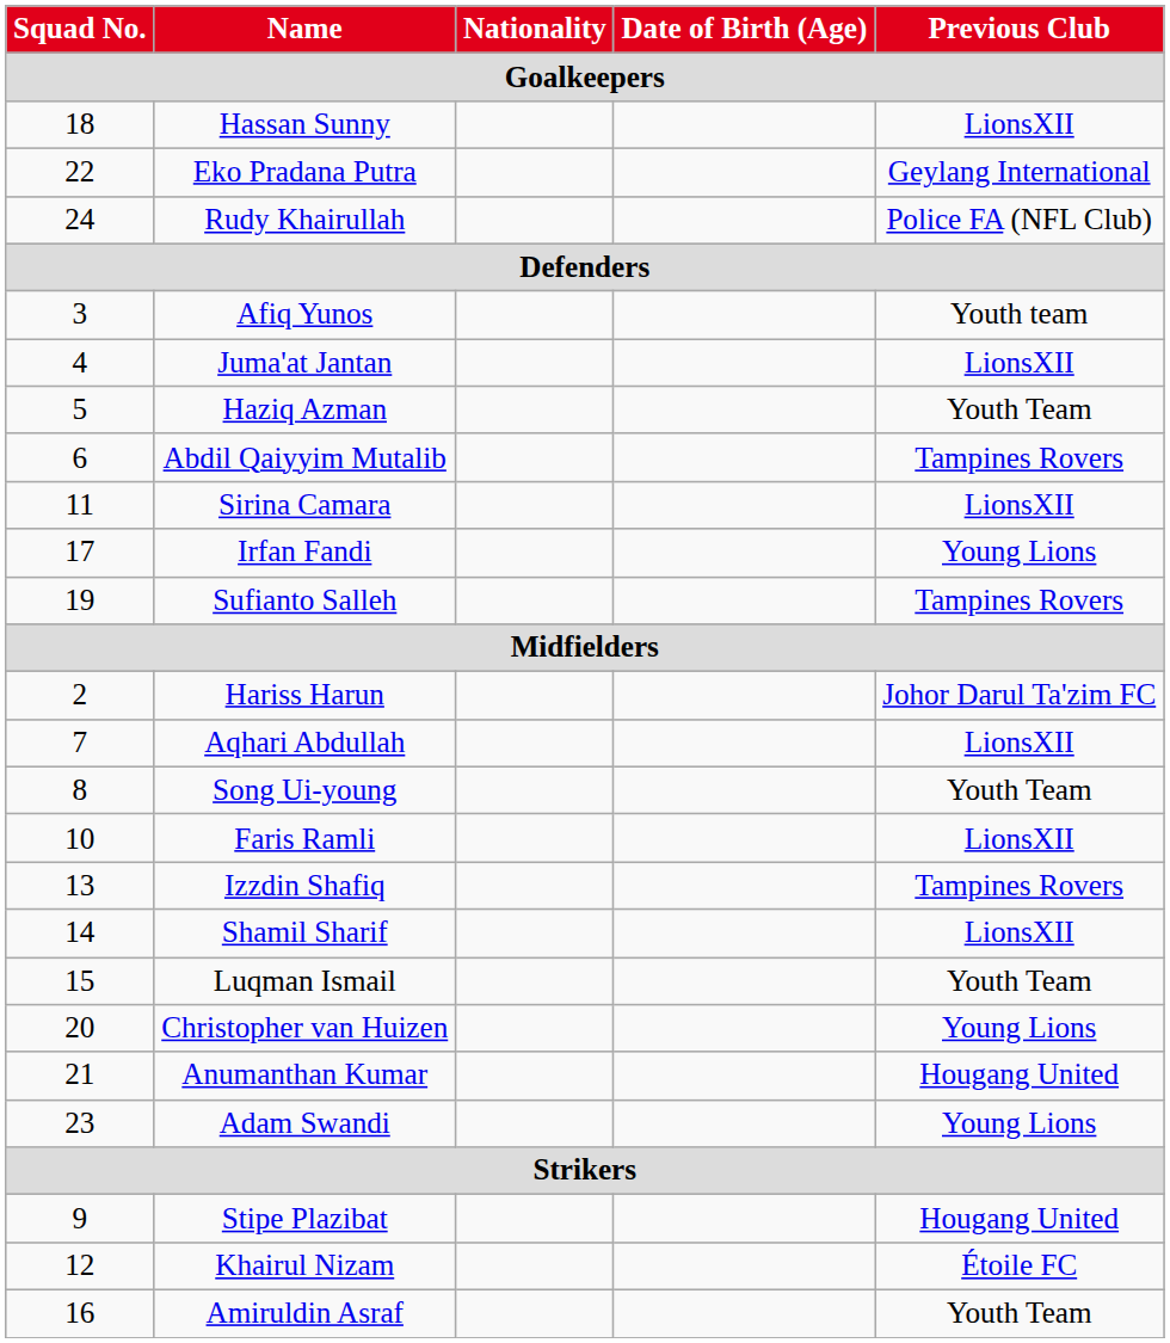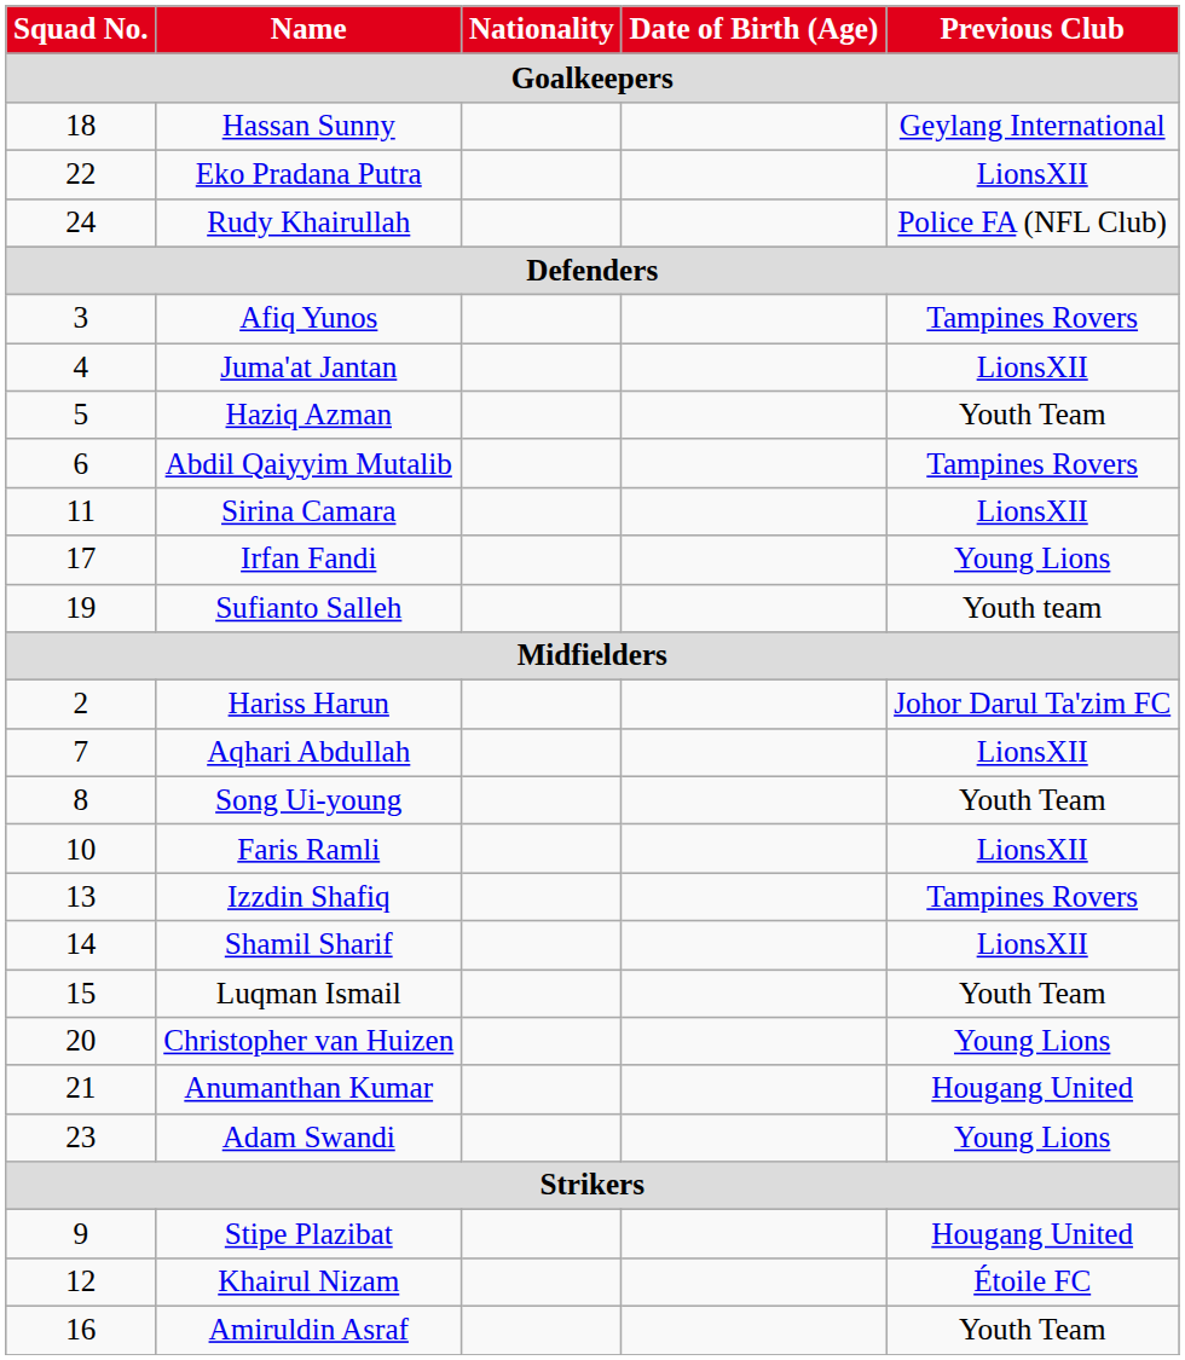 <table class="wikitable" style="text-align:center; font-size:100%; width:70%;">
 <tr>
 <th style="background:#e1001a; color:white; text-align:center;">Squad No.</th>
 <th style="background:#e1001a; color:white; text-align:center;">Name</th>
 <th style="background:#e1001a; color:white; text-align:center;">Nationality</th>
 <th style="background:#e1001a; color:white; text-align:center;">Date of Birth (Age)</th>
 <th style="background:#e1001a; color:white; text-align:center;">Previous Club</th>
 </tr>
 <tr>
 <th colspan="6" style="background:#dcdcdc; text-align:center">Goalkeepers</th>
 </tr>
 <tr>
 <td>18</td>
 <td><a href='#'>Hassan Sunny</a></td>
 <td></td>
 <td></td>
-<td> <a href='#'>LionsXII</a></td>
+<td><a href='#'>Geylang International</a></td>
 </tr>
 <tr>
 <td>22</td>
 <td><a href='#'>Eko Pradana Putra</a></td>
 <td></td>
 <td></td>
-<td><a href='#'>Geylang International</a></td>
+<td> <a href='#'>LionsXII</a></td>
 </tr>
 <tr>
 <td>24</td>
 <td><a href='#'>Rudy Khairullah</a></td>
 <td></td>
 <td></td>
 <td><a href='#'>Police FA</a> (NFL Club)</td>
 </tr>
 <tr>
 <th colspan="6" style="background:#dcdcdc; text-align:center">Defenders</th>
 </tr>
 <tr>
 <td>3</td>
 <td><a href='#'>Afiq Yunos</a></td>
 <td></td>
 <td></td>
-<td>Youth team</td>
+<td><a href='#'>Tampines Rovers</a></td>
 </tr>
 <tr>
 <td>4</td>
 <td><a href='#'>Juma'at Jantan</a></td>
 <td></td>
 <td></td>
 <td><a href='#'>LionsXII</a></td>
 </tr>
 <tr>
 <td>5</td>
 <td><a href='#'>Haziq Azman</a></td>
 <td></td>
 <td></td>
 <td>Youth Team</td>
 </tr>
 <tr>
 <td>6</td>
 <td><a href='#'>Abdil Qaiyyim Mutalib</a></td>
 <td></td>
 <td></td>
 <td><a href='#'>Tampines Rovers</a></td>
 </tr>
 <tr>
 <td>11</td>
 <td><a href='#'>Sirina Camara</a></td>
 <td></td>
 <td></td>
 <td><a href='#'>LionsXII</a></td>
 </tr>
 <tr>
 <td>17</td>
 <td><a href='#'>Irfan Fandi</a></td>
 <td></td>
 <td></td>
 <td><a href='#'>Young Lions</a></td>
 </tr>
 <tr>
 <td>19</td>
 <td><a href='#'>Sufianto Salleh</a></td>
 <td></td>
 <td></td>
-<td><a href='#'>Tampines Rovers</a></td>
+<td>Youth team</td>
 </tr>
 <tr>
 <th colspan="6" style="background:#dcdcdc; text-align:center">Midfielders</th>
 </tr>
 <tr>
 <td>2</td>
 <td><a href='#'>Hariss Harun</a></td>
 <td></td>
 <td></td>
 <td><a href='#'>Johor Darul Ta'zim FC</a></td>
 </tr>
 <tr>
 <td>7</td>
 <td><a href='#'>Aqhari Abdullah</a></td>
 <td></td>
 <td></td>
 <td><a href='#'>LionsXII</a></td>
 </tr>
 <tr>
 <td>8</td>
 <td><a href='#'>Song Ui-young</a></td>
 <td></td>
 <td></td>
 <td>Youth Team</td>
 </tr>
 <tr>
 <td>10</td>
 <td><a href='#'>Faris Ramli</a></td>
 <td></td>
 <td></td>
 <td><a href='#'>LionsXII</a></td>
 </tr>
 <tr>
 <td>13</td>
 <td><a href='#'>Izzdin Shafiq</a></td>
 <td></td>
 <td></td>
 <td><a href='#'>Tampines Rovers</a></td>
 </tr>
 <tr>
 <td>14</td>
 <td><a href='#'>Shamil Sharif</a></td>
 <td></td>
 <td></td>
 <td><a href='#'>LionsXII</a></td>
 </tr>
 <tr>
 <td>15</td>
 <td>Luqman Ismail</td>
 <td></td>
 <td></td>
 <td>Youth Team</td>
 </tr>
 <tr>
 <td>20</td>
 <td><a href='#'>Christopher van Huizen</a></td>
 <td></td>
 <td></td>
 <td><a href='#'>Young Lions</a></td>
 </tr>
 <tr>
 <td>21</td>
 <td><a href='#'>Anumanthan Kumar</a></td>
 <td></td>
 <td></td>
 <td><a href='#'>Hougang United</a></td>
 </tr>
 <tr>
 <td>23</td>
 <td><a href='#'>Adam Swandi</a></td>
 <td></td>
 <td></td>
 <td><a href='#'>Young Lions</a></td>
 </tr>
 <tr>
 <th colspan="6" style="background:#dcdcdc; text-align:center">Strikers</th>
 </tr>
 <tr>
 <td>9</td>
 <td><a href='#'>Stipe Plazibat</a></td>
 <td></td>
 <td></td>
 <td><a href='#'>Hougang United</a></td>
 </tr>
 <tr>
 <td>12</td>
 <td><a href='#'>Khairul Nizam</a></td>
 <td></td>
 <td></td>
 <td><a href='#'>Étoile FC</a></td>
 </tr>
 <tr>
 <td>16</td>
 <td><a href='#'>Amiruldin Asraf</a></td>
 <td></td>
 <td></td>
 <td>Youth Team</td>
 </tr>
 <tr>
 </tr>
 </table>
